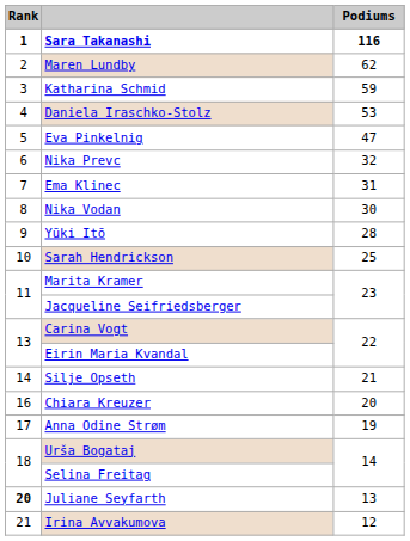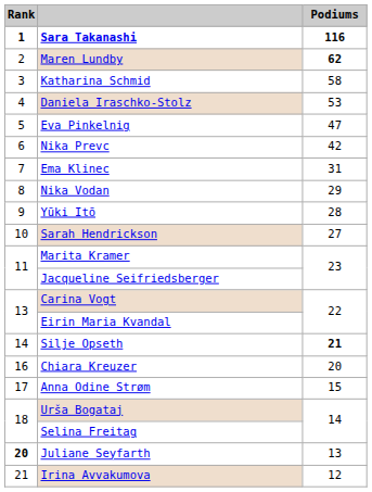 <table class="wikitable plainrowheaders" style="background:#fff; font-size:86%; line-height:16px; border:grey solid 1px; border-collapse:collapse;">
 <tr style="background:#ccc; text-align:center;">
 <th style="background:#ccc;">Rank</th>
 <th style="background:#ccc;" width="254"></th>
 <th style="background:#ccc;" width="58">Podiums</th>
 </tr>
 <tr>
 <td align=center><strong>1</strong></td>
 <td> <strong><a href='#'>Sara Takanashi</a></strong></td>
 <td align=center><strong>116</strong></td>
 </tr>
 <tr>
 <td align=center>2</td>
 <td bgcolor=#EFDECD> <a href='#'>Maren Lundby</a></td>
-<td align=center>62</td>
+<td align=center><strong>62</strong></td>
 </tr>
 <tr>
 <td align=center>3</td>
 <td> <a href='#'>Katharina Schmid</a></td>
-<td align=center>59</td>
+<td align=center>58</td>
 </tr>
 <tr>
 <td align=center>4</td>
 <td bgcolor=#EFDECD> <a href='#'>Daniela Iraschko-Stolz</a></td>
 <td align=center>53</td>
 </tr>
 <tr>
 <td align=center>5</td>
 <td> <a href='#'>Eva Pinkelnig</a></td>
 <td align=center>47</td>
 </tr>
 <tr>
 <td align=center>6</td>
 <td> <a href='#'>Nika Prevc</a></td>
-<td align=center>32</td>
+<td align=center>42</td>
 </tr>
 <tr>
 <td align=center>7</td>
 <td> <a href='#'>Ema Klinec</a></td>
 <td align=center>31</td>
 </tr>
 <tr>
 <td align=center>8</td>
 <td> <a href='#'>Nika Vodan</a></td>
-<td align=center>30</td>
+<td align=center>29</td>
 </tr>
 <tr>
 <td align=center>9</td>
 <td> <a href='#'>Yūki Itō</a></td>
 <td align=center>28</td>
 </tr>
 <tr>
 <td align=center>10</td>
 <td bgcolor=#EFDECD> <a href='#'>Sarah Hendrickson</a></td>
-<td align=center>25</td>
+<td align=center>27</td>
 </tr>
 <tr>
 <td align=center rowspan=2>11</td>
 <td> <a href='#'>Marita Kramer</a></td>
 <td align=center rowspan=2>23</td>
 </tr>
 <tr>
 <td> <a href='#'>Jacqueline Seifriedsberger</a></td>
 </tr>
 <tr>
 <td align=center rowspan=2>13</td>
 <td bgcolor=#EFDECD> <a href='#'>Carina Vogt</a></td>
 <td align=center rowspan=2>22</td>
 </tr>
 <tr>
 <td> <a href='#'>Eirin Maria Kvandal</a></td>
 </tr>
 <tr>
 <td align=center>14</td>
 <td> <a href='#'>Silje Opseth</a></td>
-<td align=center>21</td>
+<td align=center><strong>21</strong></td>
 </tr>
 <tr>
 <td align=center>16</td>
 <td> <a href='#'>Chiara Kreuzer</a></td>
 <td align=center>20</td>
 </tr>
 <tr>
 <td align=center>17</td>
 <td> <a href='#'>Anna Odine Strøm</a></td>
-<td align=center>19</td>
+<td align=center>15</td>
 </tr>
 <tr>
 <td align=center rowspan=2>18</td>
 <td bgcolor=#EFDECD> <a href='#'>Urša Bogataj</a></td>
 <td align=center rowspan=2>14</td>
 </tr>
 <tr>
 <td> <a href='#'>Selina Freitag</a></td>
 </tr>
 <tr>
 <td align=center><strong>20</strong></td>
 <td> <a href='#'>Juliane Seyfarth</a></td>
 <td align=center>13</td>
 </tr>
 <tr>
 <td align=center>21</td>
 <td bgcolor=#EFDECD> <a href='#'>Irina Avvakumova</a></td>
 <td align=center>12</td>
 </tr>
 </table>
